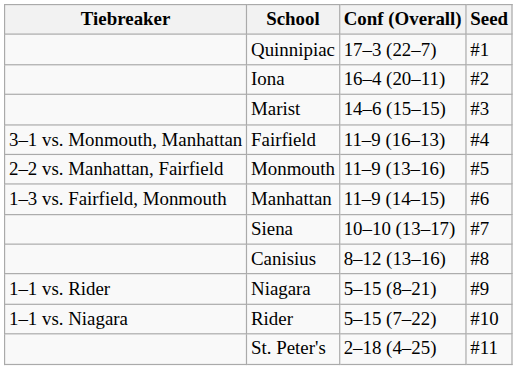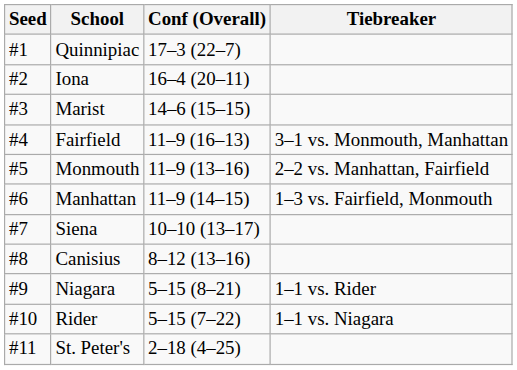 <table class="wikitable">
 <tr>
-<th>Tiebreaker</th>
+<th>Seed</th>
 <th>School</th>
 <th>Conf (Overall)</th>
-<th>Seed</th>
+<th>Tiebreaker</th>
 </tr>
 <tr>
-<td></td>
+<td>#1</td>
 <td>Quinnipiac</td>
 <td>17–3 (22–7)</td>
-<td>#1</td>
+<td></td>
 </tr>
 <tr>
-<td></td>
+<td>#2</td>
 <td>Iona</td>
 <td>16–4 (20–11)</td>
-<td>#2</td>
+<td></td>
 </tr>
 <tr>
-<td></td>
+<td>#3</td>
 <td>Marist</td>
 <td>14–6 (15–15)</td>
-<td>#3</td>
+<td></td>
 </tr>
 <tr>
-<td>3–1 vs. Monmouth, Manhattan</td>
+<td>#4</td>
 <td>Fairfield</td>
 <td>11–9 (16–13)</td>
-<td>#4</td>
+<td>3–1 vs. Monmouth, Manhattan</td>
 </tr>
 <tr>
-<td>2–2 vs. Manhattan,  Fairfield</td>
+<td>#5</td>
 <td>Monmouth</td>
 <td>11–9 (13–16)</td>
-<td>#5</td>
+<td>2–2 vs. Manhattan,  Fairfield</td>
 </tr>
 <tr>
-<td>1–3 vs. Fairfield, Monmouth</td>
+<td>#6</td>
 <td>Manhattan</td>
 <td>11–9 (14–15)</td>
-<td>#6</td>
+<td>1–3 vs. Fairfield, Monmouth</td>
 </tr>
 <tr>
-<td></td>
+<td>#7</td>
 <td>Siena</td>
 <td>10–10 (13–17)</td>
-<td>#7</td>
+<td></td>
 </tr>
 <tr>
-<td></td>
+<td>#8</td>
 <td>Canisius</td>
 <td>8–12 (13–16)</td>
-<td>#8</td>
+<td></td>
 </tr>
 <tr>
-<td>1–1 vs. Rider</td>
+<td>#9</td>
 <td>Niagara</td>
 <td>5–15 (8–21)</td>
-<td>#9</td>
+<td>1–1 vs. Rider</td>
 </tr>
 <tr>
-<td>1–1 vs. Niagara</td>
+<td>#10</td>
 <td>Rider</td>
 <td>5–15 (7–22)</td>
-<td>#10</td>
+<td>1–1 vs. Niagara</td>
 </tr>
 <tr>
-<td></td>
+<td>#11</td>
 <td>St. Peter's</td>
 <td>2–18 (4–25)</td>
-<td>#11</td>
+<td></td>
 </tr>
 </table>
